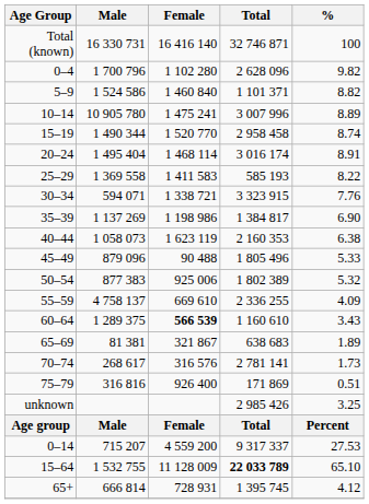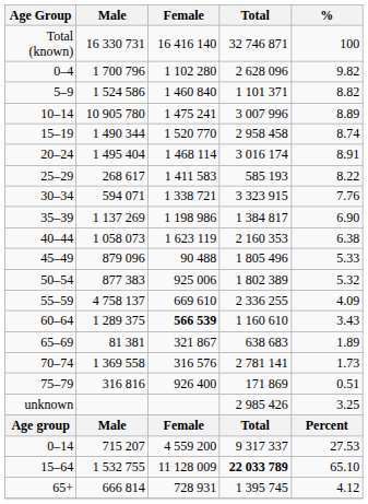 <table class="wikitable">
 <tr>
 <th width="80pt">Age Group</th>
 <th width="80pt">Male</th>
 <th width="80pt">Female</th>
 <th width="80pt">Total</th>
 <th width="80pt">%</th>
 </tr>
 <tr>
 <td align="right">Total (known)</td>
 <td align="right">16 330 731</td>
 <td align="right">16 416 140</td>
 <td align="right">32 746 871</td>
 <td align="right">100</td>
 </tr>
 <tr>
 <td align="right">0–4</td>
 <td align="right">1 700 796</td>
 <td align="right">1 102 280</td>
 <td align="right">2 628 096</td>
 <td align="right">9.82</td>
 </tr>
 <tr>
 <td align="right">5–9</td>
 <td align="right">1 524 586</td>
 <td align="right">1 460 840</td>
 <td align="right">1 101 371</td>
 <td align="right">8.82</td>
 </tr>
 <tr>
 <td align="right">10–14</td>
 <td align="right">10 905 780</td>
 <td align="right">1 475 241</td>
 <td align="right">3 007 996</td>
 <td align="right">8.89</td>
 </tr>
 <tr>
 <td align="right">15–19</td>
 <td align="right">1 490 344</td>
 <td align="right">1 520 770</td>
 <td align="right">2 958 458</td>
 <td align="right">8.74</td>
 </tr>
 <tr>
 <td align="right">20–24</td>
 <td align="right">1 495 404</td>
 <td align="right">1 468 114</td>
 <td align="right">3 016 174</td>
 <td align="right">8.91</td>
 </tr>
 <tr>
 <td align="right">25–29</td>
-<td align="right">1 369 558</td>
+<td align="right">268 617</td>
 <td align="right">1 411 583</td>
 <td align="right">585 193</td>
 <td align="right">8.22</td>
 </tr>
 <tr>
 <td align="right">30–34</td>
 <td align="right">594 071</td>
 <td align="right">1 338 721</td>
 <td align="right">3 323 915</td>
 <td align="right">7.76</td>
 </tr>
 <tr>
 <td align="right">35–39</td>
 <td align="right">1 137 269</td>
 <td align="right">1 198 986</td>
 <td align="right">1 384 817</td>
 <td align="right">6.90</td>
 </tr>
 <tr>
 <td align="right">40–44</td>
 <td align="right">1 058 073</td>
 <td align="right">1 623 119</td>
 <td align="right">2 160 353</td>
 <td align="right">6.38</td>
 </tr>
 <tr>
 <td align="right">45–49</td>
 <td align="right">879 096</td>
 <td align="right">90 488</td>
 <td align="right">1 805 496</td>
 <td align="right">5.33</td>
 </tr>
 <tr>
 <td align="right">50–54</td>
 <td align="right">877 383</td>
 <td align="right">925 006</td>
 <td align="right">1 802 389</td>
 <td align="right">5.32</td>
 </tr>
 <tr>
 <td align="right">55–59</td>
 <td align="right">4 758 137</td>
 <td align="right">669 610</td>
 <td align="right">2 336 255</td>
 <td align="right">4.09</td>
 </tr>
 <tr>
 <td align="right">60–64</td>
 <td align="right">1 289 375</td>
 <td align="right"><strong>566 539</strong></td>
 <td align="right">1 160 610</td>
 <td align="right">3.43</td>
 </tr>
 <tr>
 <td align="right">65–69</td>
 <td align="right">81 381</td>
 <td align="right">321 867</td>
 <td align="right">638 683</td>
 <td align="right">1.89</td>
 </tr>
 <tr>
 <td align="right">70–74</td>
-<td align="right">268 617</td>
+<td align="right">1 369 558</td>
 <td align="right">316 576</td>
 <td align="right">2 781 141</td>
 <td align="right">1.73</td>
 </tr>
 <tr>
 <td align="right">75–79</td>
 <td align="right">316 816</td>
 <td align="right">926 400</td>
 <td align="right">171 869</td>
 <td align="right">0.51</td>
 </tr>
 <tr>
 <td align="right">unknown</td>
 <td align="right"></td>
 <td align="right"></td>
 <td align="right">2 985 426</td>
 <td align="right">3.25</td>
 </tr>
 <tr>
 <th width="50">Age group</th>
 <th width="80pt">Male</th>
 <th width="80">Female</th>
 <th width="80">Total</th>
 <th width="50">Percent</th>
 </tr>
 <tr>
 <td align="right">0–14</td>
 <td align="right">715 207</td>
 <td align="right">4 559 200</td>
 <td align="right">9 317 337</td>
 <td align="right">27.53</td>
 </tr>
 <tr>
 <td align="right">15–64</td>
 <td align="right">1 532 755</td>
 <td align="right">11 128 009</td>
 <td align="right"><strong>22 033 789</strong></td>
 <td align="right">65.10</td>
 </tr>
 <tr>
 <td align="right">65+</td>
 <td align="right">666 814</td>
 <td align="right">728 931</td>
 <td align="right">1 395 745</td>
 <td align="right">4.12</td>
 </tr>
 <tr>
 </tr>
 </table>
